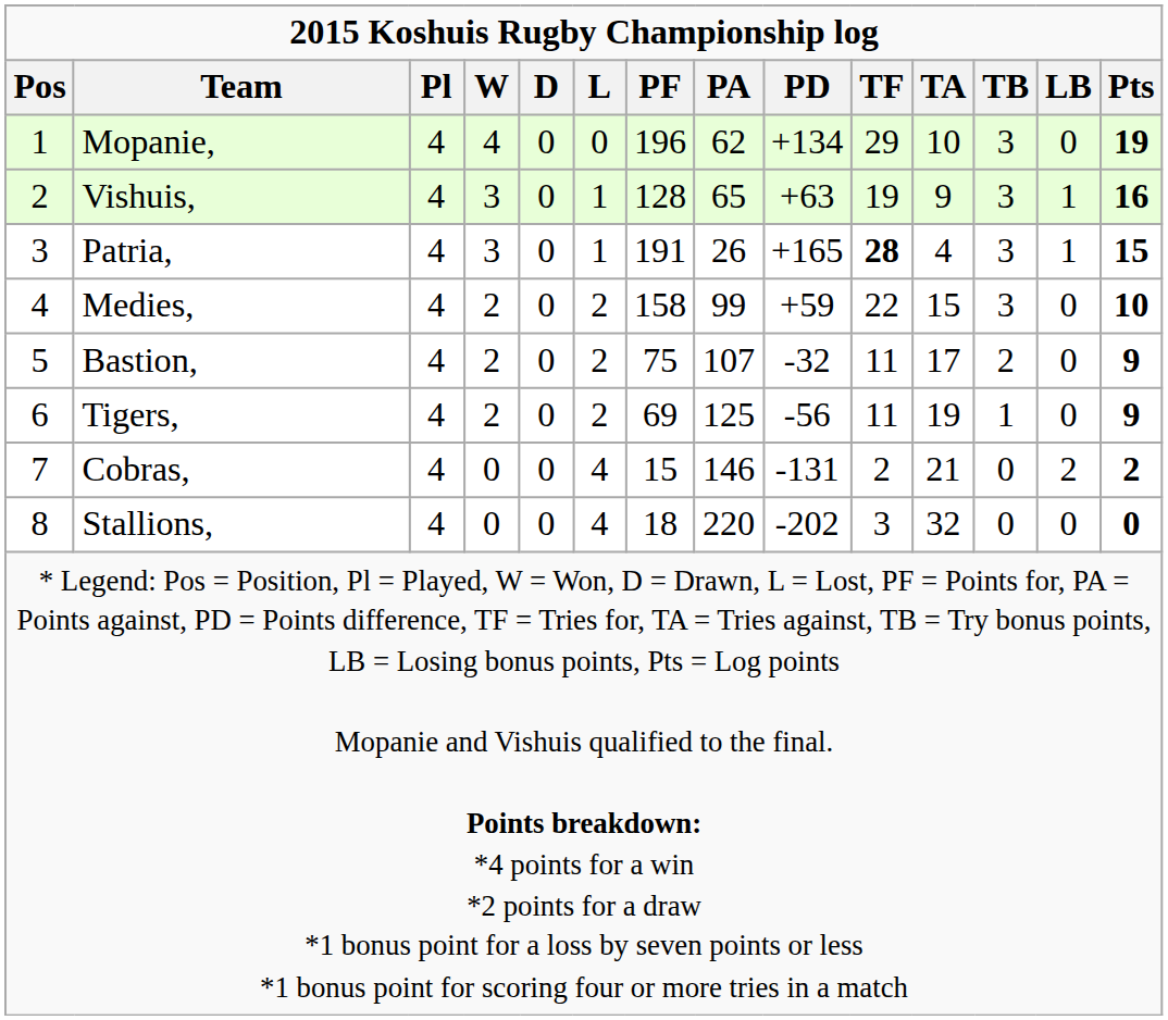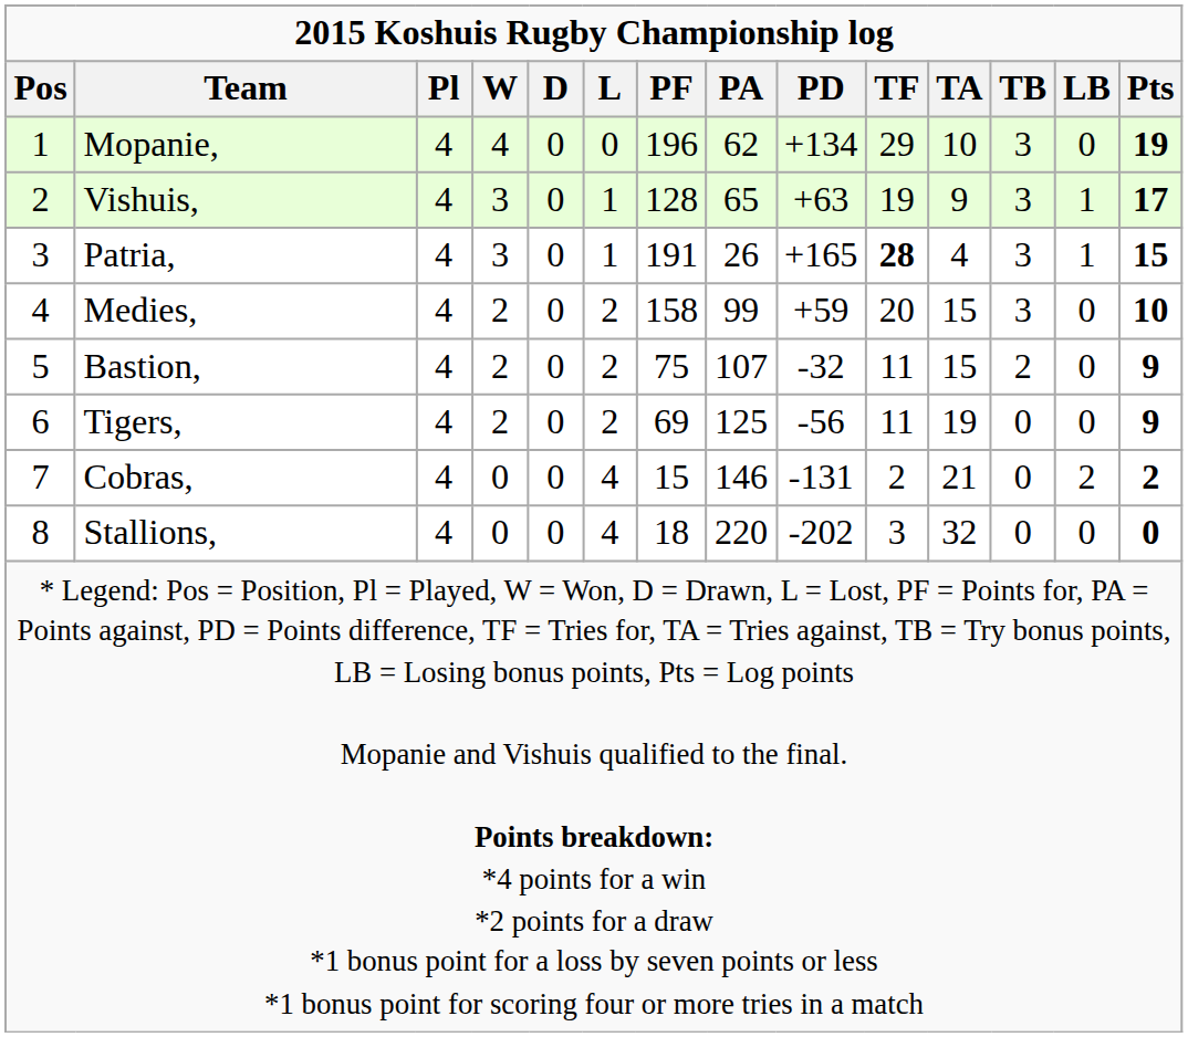 <table class="wikitable" style="text-align:center; line-height:110%; font-size:100%; width:60%;">
 <tr>
 <td colspan="14" cellpadding="0" cellspacing="0"><strong>2015 Koshuis Rugby Championship log</strong></td>
 </tr>
 <tr>
 <th style="width:5%;">Pos</th>
 <th style="width:35%;">Team</th>
 <th style="width:5%;">Pl</th>
 <th style="width:5%;">W</th>
 <th style="width:5%;">D</th>
 <th style="width:5%;">L</th>
 <th style="width:5%;">PF</th>
 <th style="width:5%;">PA</th>
 <th style="width:5%;">PD</th>
 <th style="width:5%;">TF</th>
 <th style="width:5%;">TA</th>
 <th style="width:5%;">TB</th>
 <th style="width:5%;">LB</th>
 <th style="width:5%;">Pts<br></th>
 </tr>
 <tr bgcolor=#E8FFD8>
 <td>1</td>
 <td align=left>Mopanie, </td>
 <td>4</td>
 <td>4</td>
 <td>0</td>
 <td>0</td>
 <td>196</td>
 <td>62</td>
 <td>+134</td>
 <td>29</td>
 <td>10</td>
 <td>3</td>
 <td>0</td>
 <td><strong>19</strong></td>
 </tr>
 <tr bgcolor=#E8FFD8>
 <td>2</td>
 <td align=left>Vishuis, </td>
 <td>4</td>
 <td>3</td>
 <td>0</td>
 <td>1</td>
 <td>128</td>
 <td>65</td>
 <td>+63</td>
 <td>19</td>
 <td>9</td>
 <td>3</td>
 <td>1</td>
-<td><strong>16</strong></td>
+<td><strong>17</strong></td>
 </tr>
 <tr bgcolor=#FFFFFF>
 <td>3</td>
 <td align=left>Patria, </td>
 <td>4</td>
 <td>3</td>
 <td>0</td>
 <td>1</td>
 <td>191</td>
 <td>26</td>
 <td>+165</td>
 <td><strong>28</strong></td>
 <td>4</td>
 <td>3</td>
 <td>1</td>
 <td><strong>15</strong></td>
 </tr>
 <tr bgcolor=#FFFFFF>
 <td>4</td>
 <td align=left>Medies, </td>
 <td>4</td>
 <td>2</td>
 <td>0</td>
 <td>2</td>
 <td>158</td>
 <td>99</td>
 <td>+59</td>
-<td>22</td>
+<td>20</td>
 <td>15</td>
 <td>3</td>
 <td>0</td>
 <td><strong>10</strong></td>
 </tr>
 <tr bgcolor=#FFFFFF>
 <td>5</td>
 <td align=left>Bastion, </td>
 <td>4</td>
 <td>2</td>
 <td>0</td>
 <td>2</td>
 <td>75</td>
 <td>107</td>
 <td>-32</td>
 <td>11</td>
-<td>17</td>
+<td>15</td>
 <td>2</td>
 <td>0</td>
 <td><strong>9</strong></td>
 </tr>
 <tr bgcolor=#FFFFFF>
 <td>6</td>
 <td align=left>Tigers, </td>
 <td>4</td>
 <td>2</td>
 <td>0</td>
 <td>2</td>
 <td>69</td>
 <td>125</td>
 <td>-56</td>
 <td>11</td>
 <td>19</td>
-<td>1</td>
+<td>0</td>
 <td>0</td>
 <td><strong>9</strong></td>
 </tr>
 <tr bgcolor=#FFFFFF>
 <td>7</td>
 <td align=left>Cobras, </td>
 <td>4</td>
 <td>0</td>
 <td>0</td>
 <td>4</td>
 <td>15</td>
 <td>146</td>
 <td>-131</td>
 <td>2</td>
 <td>21</td>
 <td>0</td>
 <td>2</td>
 <td><strong>2</strong></td>
 </tr>
 <tr bgcolor=#FFFFFF>
 <td>8</td>
 <td align=left>Stallions, </td>
 <td>4</td>
 <td>0</td>
 <td>0</td>
 <td>4</td>
 <td>18</td>
 <td>220</td>
 <td>-202</td>
 <td>3</td>
 <td>32</td>
 <td>0</td>
 <td>0</td>
 <td><strong>0</strong></td>
 </tr>
 <tr>
 <td colspan="14" style="border:0px"><small>* Legend: Pos = Position, Pl = Played, W = Won, D = Drawn, L = Lost, PF = Points for, PA = Points against, PD = Points difference, TF = Tries for, TA = Tries against, TB = Try bonus points, LB = Losing bonus points, Pts = Log points<br><br>Mopanie and Vishuis qualified to the final.<br><br><strong>Points breakdown:</strong><br>*4 points for a win<br>*2 points for a draw<br>*1 bonus point for a loss by seven points or less<br>*1 bonus point for scoring four or more tries in a match</small></td>
 </tr>
 </table>
